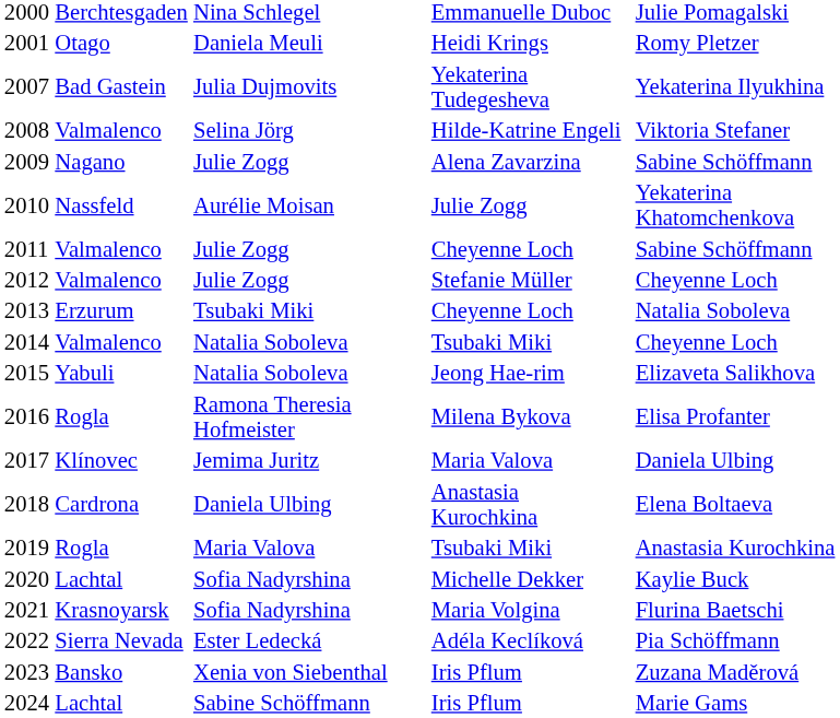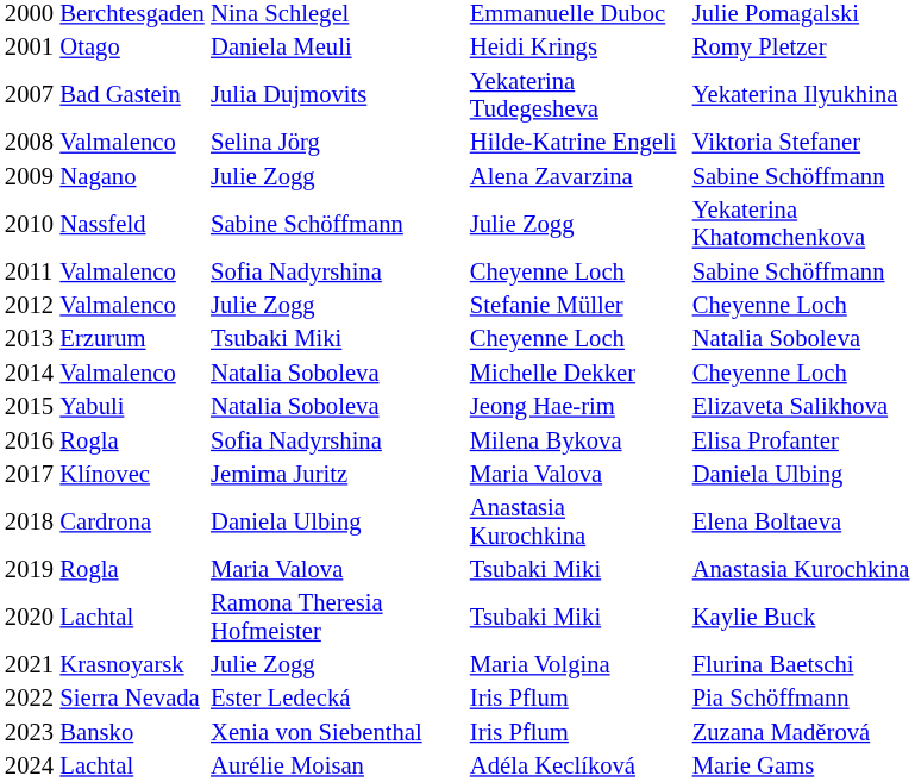 <table>
 <tr>
 <td>2000</td>
 <td> <a href='#'>Berchtesgaden</a></td>
 <td> <a href='#'>Nina Schlegel</a></td>
 <td> <a href='#'>Emmanuelle Duboc</a></td>
 <td> <a href='#'>Julie Pomagalski</a></td>
 </tr>
 <tr>
 <td>2001</td>
 <td> <a href='#'>Otago</a></td>
 <td> <a href='#'>Daniela Meuli</a></td>
 <td> <a href='#'>Heidi Krings</a></td>
 <td> <a href='#'>Romy Pletzer</a></td>
 </tr>
 <tr>
 <td>2007</td>
 <td> <a href='#'>Bad Gastein</a></td>
 <td> <a href='#'>Julia Dujmovits</a></td>
 <td> <a href='#'>Yekaterina Tudegesheva</a></td>
 <td> <a href='#'>Yekaterina Ilyukhina</a></td>
 </tr>
 <tr>
 <td>2008</td>
 <td> <a href='#'>Valmalenco</a></td>
 <td> <a href='#'>Selina Jörg</a></td>
 <td> <a href='#'>Hilde-Katrine Engeli</a></td>
 <td> <a href='#'>Viktoria Stefaner</a></td>
 </tr>
 <tr>
 <td>2009</td>
 <td> <a href='#'>Nagano</a></td>
 <td> <a href='#'>Julie Zogg</a></td>
 <td> <a href='#'>Alena Zavarzina</a></td>
 <td> <a href='#'>Sabine Schöffmann</a></td>
 </tr>
 <tr>
 <td>2010</td>
 <td> <a href='#'>Nassfeld</a></td>
-<td> <a href='#'>Aurélie Moisan</a></td>
+<td> <a href='#'>Sabine Schöffmann</a></td>
 <td> <a href='#'>Julie Zogg</a></td>
 <td> <a href='#'>Yekaterina Khatomchenkova</a></td>
 </tr>
 <tr>
 <td>2011</td>
 <td> <a href='#'>Valmalenco</a></td>
-<td> <a href='#'>Julie Zogg</a></td>
+<td> <a href='#'>Sofia Nadyrshina</a></td>
 <td> <a href='#'>Cheyenne Loch</a></td>
 <td> <a href='#'>Sabine Schöffmann</a></td>
 </tr>
 <tr>
 <td>2012</td>
 <td> <a href='#'>Valmalenco</a></td>
 <td> <a href='#'>Julie Zogg</a></td>
 <td> <a href='#'>Stefanie Müller</a></td>
 <td> <a href='#'>Cheyenne Loch</a></td>
 </tr>
 <tr>
 <td>2013</td>
 <td> <a href='#'>Erzurum</a></td>
 <td> <a href='#'>Tsubaki Miki</a></td>
 <td> <a href='#'>Cheyenne Loch</a></td>
 <td> <a href='#'>Natalia Soboleva</a></td>
 </tr>
 <tr>
 <td>2014</td>
 <td> <a href='#'>Valmalenco</a></td>
 <td> <a href='#'>Natalia Soboleva</a></td>
-<td> <a href='#'>Tsubaki Miki</a></td>
+<td> <a href='#'>Michelle Dekker</a></td>
 <td> <a href='#'>Cheyenne Loch</a></td>
 </tr>
 <tr>
 <td>2015</td>
 <td> <a href='#'>Yabuli</a></td>
 <td> <a href='#'>Natalia Soboleva</a></td>
 <td> <a href='#'>Jeong Hae-rim</a></td>
 <td> <a href='#'>Elizaveta Salikhova</a></td>
 </tr>
 <tr>
 <td>2016</td>
 <td> <a href='#'>Rogla</a></td>
-<td> <a href='#'>Ramona Theresia Hofmeister</a></td>
+<td> <a href='#'>Sofia Nadyrshina</a></td>
 <td> <a href='#'>Milena Bykova</a></td>
 <td> <a href='#'>Elisa Profanter</a></td>
 </tr>
 <tr>
 <td>2017</td>
 <td> <a href='#'>Klínovec</a></td>
 <td> <a href='#'>Jemima Juritz</a></td>
 <td> <a href='#'>Maria Valova</a></td>
 <td> <a href='#'>Daniela Ulbing</a></td>
 </tr>
 <tr>
 <td>2018</td>
 <td> <a href='#'>Cardrona</a></td>
 <td> <a href='#'>Daniela Ulbing</a></td>
 <td> <a href='#'>Anastasia Kurochkina</a></td>
 <td> <a href='#'>Elena Boltaeva</a></td>
 </tr>
 <tr>
 <td>2019</td>
 <td> <a href='#'>Rogla</a></td>
 <td> <a href='#'>Maria Valova</a></td>
 <td> <a href='#'>Tsubaki Miki</a></td>
 <td> <a href='#'>Anastasia Kurochkina</a></td>
 </tr>
 <tr>
 <td>2020</td>
 <td> <a href='#'>Lachtal</a></td>
-<td> <a href='#'>Sofia Nadyrshina</a></td>
-<td> <a href='#'>Michelle Dekker</a></td>
+<td> <a href='#'>Ramona Theresia Hofmeister</a></td>
+<td> <a href='#'>Tsubaki Miki</a></td>
 <td> <a href='#'>Kaylie Buck</a></td>
 </tr>
 <tr>
 <td>2021</td>
 <td> <a href='#'>Krasnoyarsk</a></td>
-<td> <a href='#'>Sofia Nadyrshina</a></td>
+<td> <a href='#'>Julie Zogg</a></td>
 <td> <a href='#'>Maria Volgina</a></td>
 <td> <a href='#'>Flurina Baetschi</a></td>
 </tr>
 <tr>
 <td>2022</td>
 <td> <a href='#'>Sierra Nevada</a></td>
 <td> <a href='#'>Ester Ledecká</a></td>
-<td> <a href='#'>Adéla Keclíková</a></td>
+<td> <a href='#'>Iris Pflum</a></td>
 <td> <a href='#'>Pia Schöffmann</a></td>
 </tr>
 <tr>
 <td>2023</td>
 <td> <a href='#'>Bansko</a></td>
 <td> <a href='#'>Xenia von Siebenthal</a></td>
 <td> <a href='#'>Iris Pflum</a></td>
 <td> <a href='#'>Zuzana Maděrová</a></td>
 </tr>
 <tr>
 <td>2024</td>
 <td> <a href='#'>Lachtal</a></td>
-<td> <a href='#'>Sabine Schöffmann</a></td>
-<td> <a href='#'>Iris Pflum</a></td>
+<td> <a href='#'>Aurélie Moisan</a></td>
+<td> <a href='#'>Adéla Keclíková</a></td>
 <td> <a href='#'>Marie Gams</a></td>
 </tr>
 </table>
